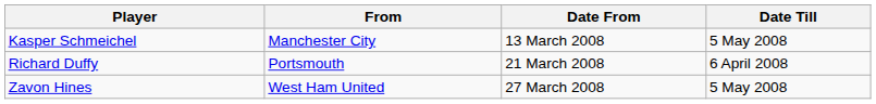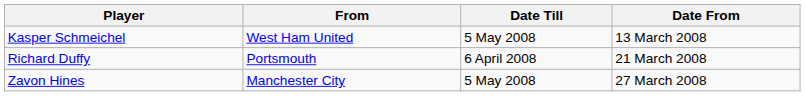 <table class="wikitable sortable" style="text-align:center; font-size:95%;width:70%; text-align:left">
 <tr>
 <th>Player</th>
 <th>From</th>
+<th>Date Till</th>
 <th>Date From</th>
-<th>Date Till</th>
 </tr>
 <tr>
 <td> <a href='#'>Kasper Schmeichel</a></td>
-<td><a href='#'>Manchester City</a></td>
+<td><a href='#'>West Ham United</a></td>
+<td>5 May 2008</td>
 <td>13 March 2008</td>
-<td>5 May 2008</td>
 </tr>
 <tr>
 <td> <a href='#'>Richard Duffy</a></td>
 <td><a href='#'>Portsmouth</a></td>
+<td>6 April 2008</td>
 <td>21 March 2008</td>
-<td>6 April 2008</td>
 </tr>
 <tr>
 <td> <a href='#'>Zavon Hines</a></td>
-<td><a href='#'>West Ham United</a></td>
+<td><a href='#'>Manchester City</a></td>
+<td>5 May 2008</td>
 <td>27 March 2008</td>
-<td>5 May 2008</td>
 </tr>
 </table>
